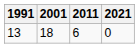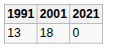 <table class="wikitable">
 <tr>
 <th>1991</th>
 <th>2001</th>
-<th>2011</th>
 <th>2021</th>
 </tr>
 <tr>
 <td>13</td>
 <td>18</td>
-<td>6</td>
 <td>0</td>
 </tr>
 </table>
